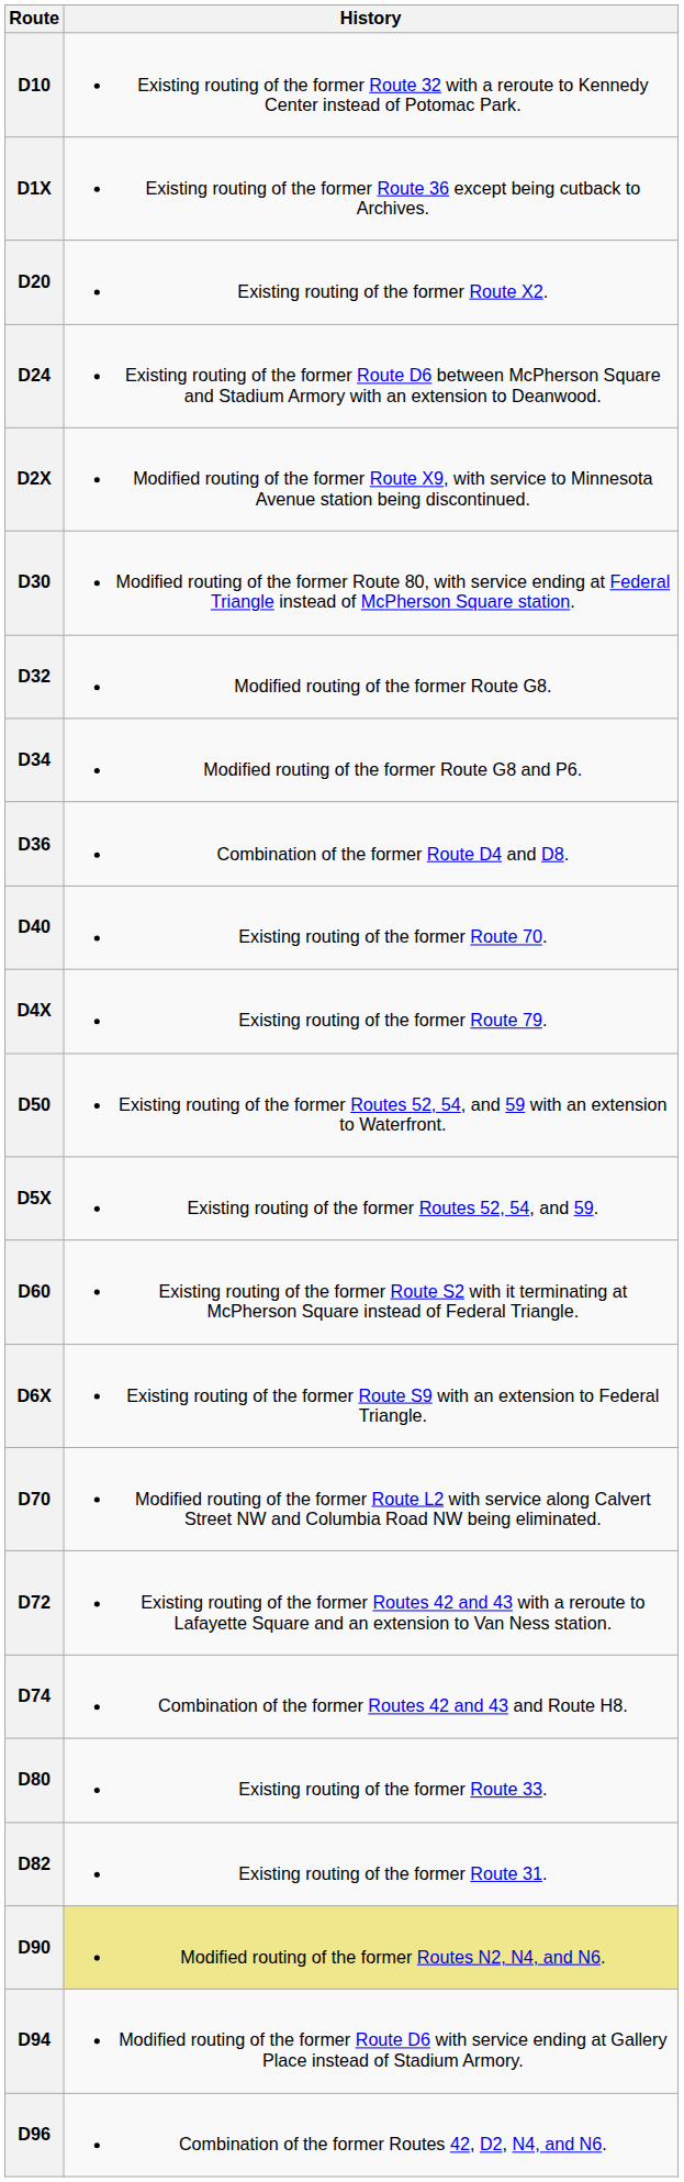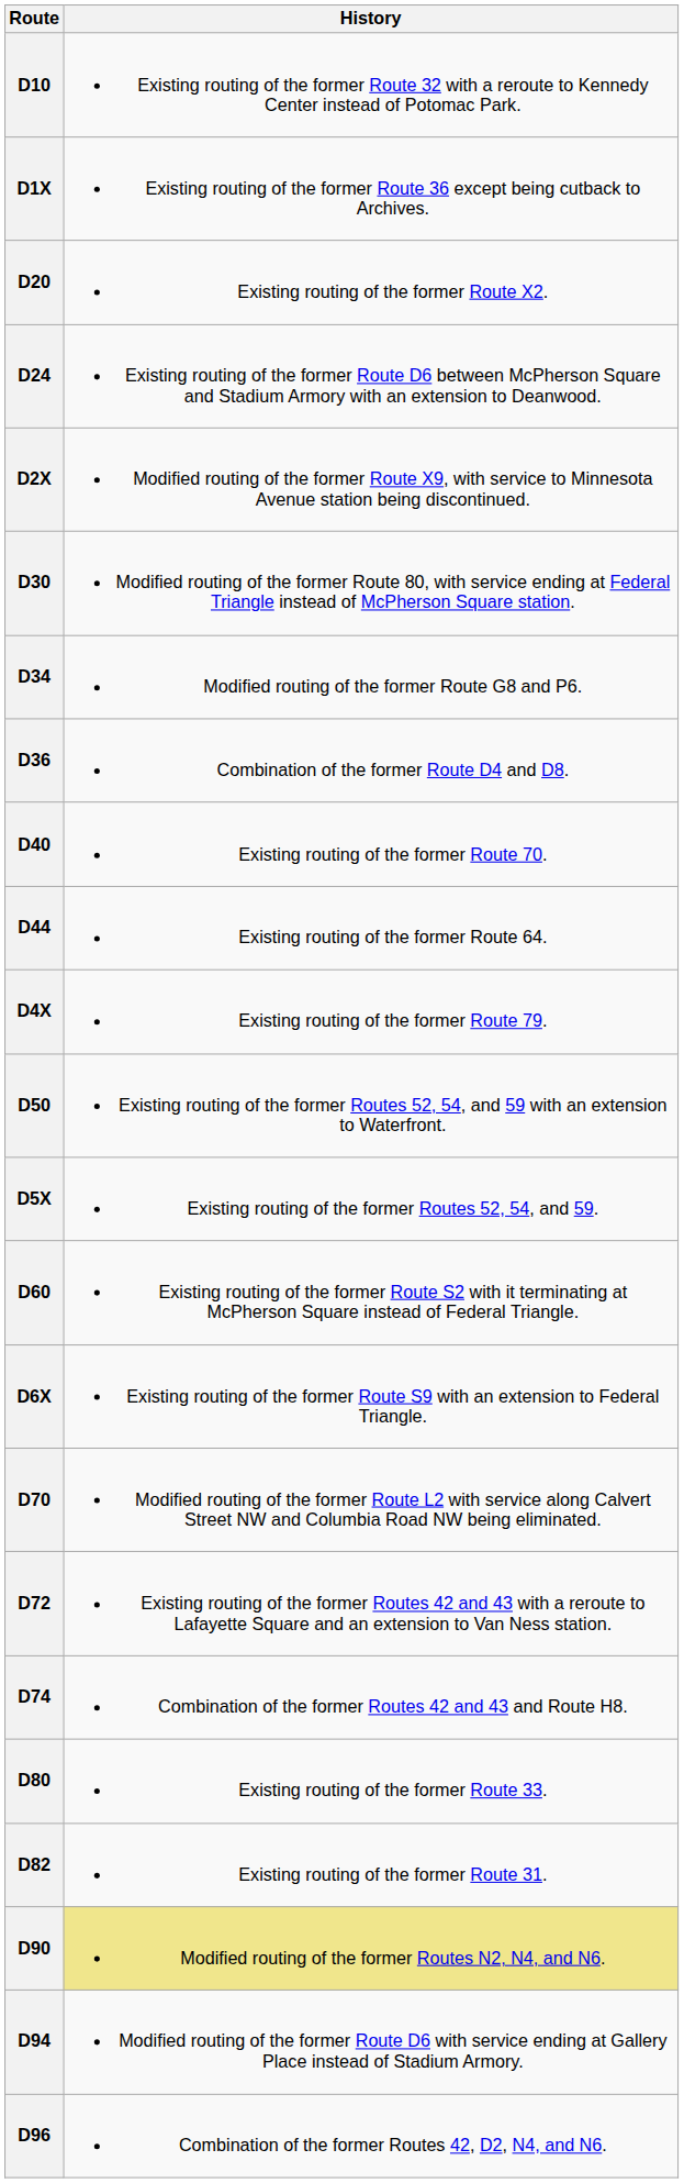 <table class=wikitable style="font-size: 100%;" |>
 <tr>
 <th>Route</th>
 <th>History</th>
 </tr>
 <tr align="center">
 <th>D10</th>
 <td><br><ul><li>Existing routing of the former <a href='#'>Route 32</a> with a reroute to Kennedy Center instead of Potomac Park.</li></ul></td>
 </tr>
 <tr align="center">
 <th>D1X</th>
 <td><br><ul><li>Existing routing of the former <a href='#'>Route 36</a> except being cutback to Archives.</li></ul></td>
 </tr>
 <tr align="center">
 <th>D20</th>
 <td><br><ul><li>Existing routing of the former <a href='#'>Route X2</a>.</li></ul></td>
 </tr>
 <tr align="center">
 <th>D24</th>
 <td><br><ul><li>Existing routing of the former <a href='#'>Route D6</a> between McPherson Square and Stadium Armory with an extension to Deanwood.</li></ul></td>
 </tr>
 <tr align="center">
 <th>D2X</th>
 <td><br><ul><li>Modified routing of the former <a href='#'>Route X9</a>, with service to Minnesota Avenue station being discontinued.</li></ul></td>
 </tr>
 <tr align="center">
 <th>D30</th>
 <td><br><ul><li>Modified routing of the former Route 80, with service ending at <a href='#'>Federal Triangle</a> instead of <a href='#'>McPherson Square station</a>.</li></ul></td>
 </tr>
 <tr align="center">
-<th>D32</th>
-<td><br><ul><li>Modified routing of the former Route G8.</li></ul></td>
-</tr>
-<tr align="center">
 <th>D34</th>
 <td><br><ul><li>Modified routing of the former Route G8 and P6.</li></ul></td>
 </tr>
 <tr align="center">
 <th>D36</th>
 <td><br><ul><li>Combination of the former <a href='#'>Route D4</a> and <a href='#'>D8</a>.</li></ul></td>
 </tr>
 <tr align="center">
 <th>D40</th>
 <td><br><ul><li>Existing routing of the former <a href='#'>Route 70</a>.</li></ul></td>
+</tr>
+<tr align="center">
+<th>D44</th>
+<td><br><ul><li>Existing routing of the former Route 64.</li></ul></td>
 </tr>
 <tr align="center">
 <th>D4X</th>
 <td><br><ul><li>Existing routing of the former <a href='#'>Route 79</a>.</li></ul></td>
 </tr>
 <tr align="center">
 <th>D50</th>
 <td><br><ul><li>Existing routing of the former <a href='#'>Routes 52, 54</a>, and <a href='#'>59</a> with an extension to Waterfront.</li></ul></td>
 </tr>
 <tr align="center">
 <th>D5X</th>
 <td><br><ul><li>Existing routing of the former <a href='#'>Routes 52, 54</a>, and <a href='#'>59</a>.</li></ul></td>
 </tr>
 <tr align="center">
 <th>D60</th>
 <td><br><ul><li>Existing routing of the former <a href='#'>Route S2</a> with it terminating at McPherson Square instead of Federal Triangle.</li></ul></td>
 </tr>
 <tr align="center">
 <th>D6X</th>
 <td><br><ul><li>Existing routing of the former <a href='#'>Route S9</a> with an extension to Federal Triangle.</li></ul></td>
 </tr>
 <tr align="center">
 <th>D70</th>
 <td><br><ul><li>Modified routing of the former <a href='#'>Route L2</a> with service along Calvert Street NW and Columbia Road NW being eliminated.</li></ul></td>
 </tr>
 <tr align="center">
 <th>D72</th>
 <td><br><ul><li>Existing routing of the former <a href='#'>Routes 42 and 43</a> with a reroute to Lafayette Square and an extension to Van Ness station.</li></ul></td>
 </tr>
 <tr align="center">
 <th>D74</th>
 <td><br><ul><li>Combination of the former <a href='#'>Routes 42 and 43</a> and Route H8.</li></ul></td>
 </tr>
 <tr align="center">
 <th>D80</th>
 <td><br><ul><li>Existing routing of the former <a href='#'>Route 33</a>.</li></ul></td>
 </tr>
 <tr align="center">
 <th>D82</th>
 <td><br><ul><li>Existing routing of the former <a href='#'>Route 31</a>.</li></ul></td>
 </tr>
 <tr align="center">
 <th>D90</th>
 <td style="background: khaki;"><br><ul><li>Modified routing of the former <a href='#'>Routes N2, N4, and N6</a>.</li></ul></td>
 </tr>
 <tr align="center">
 <th>D94</th>
 <td><br><ul><li>Modified routing of the former <a href='#'>Route D6</a> with service ending at Gallery Place instead of Stadium Armory.</li></ul></td>
 </tr>
 <tr align="center">
 <th>D96</th>
 <td><br><ul><li>Combination of the former Routes <a href='#'>42</a>, <a href='#'>D2</a>, <a href='#'>N4, and N6</a>.</li></ul></td>
 </tr>
 </table>
